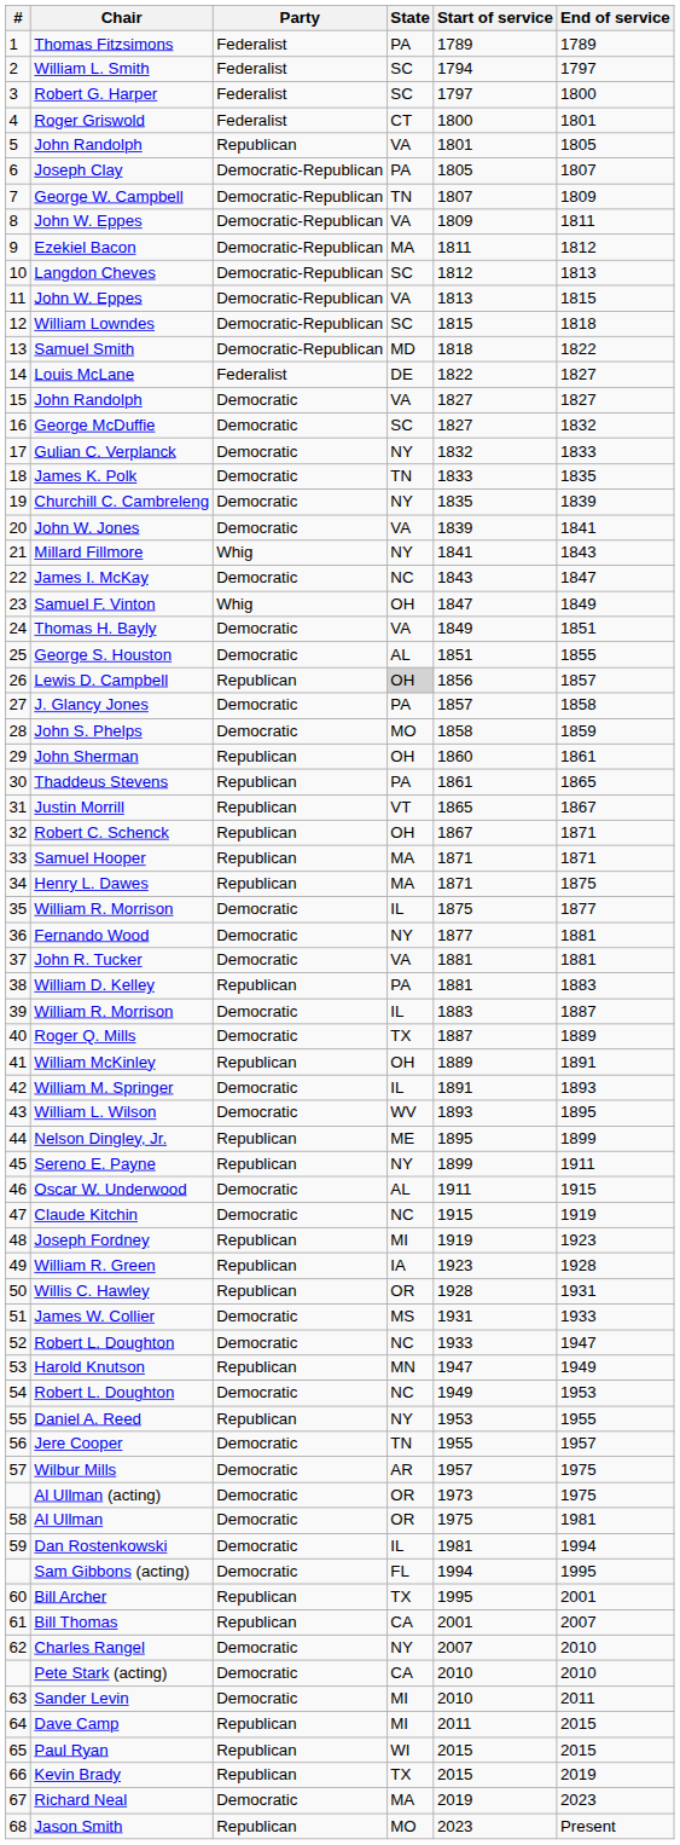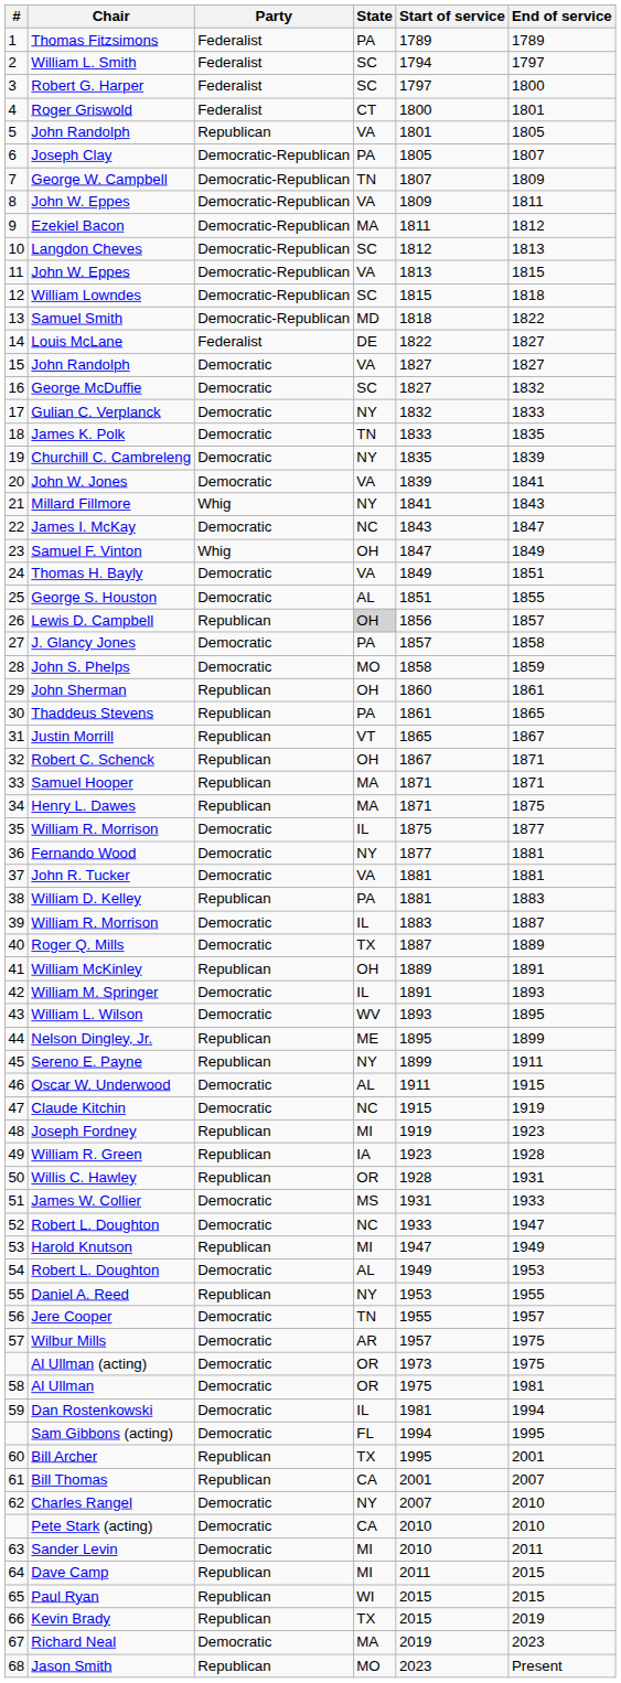 <table class="wikitable sortable">
 <tr>
 <th>#</th>
 <th>Chair</th>
 <th>Party</th>
 <th>State</th>
 <th>Start of service</th>
 <th>End of service</th>
 </tr>
 <tr>
 <td>1</td>
 <td><a href='#'>Thomas Fitzsimons</a></td>
 <td>Federalist</td>
 <td>PA</td>
 <td>1789</td>
 <td>1789</td>
 </tr>
 <tr>
 <td>2</td>
 <td><a href='#'>William L. Smith</a></td>
 <td>Federalist</td>
 <td>SC</td>
 <td>1794</td>
 <td>1797</td>
 </tr>
 <tr>
 <td>3</td>
 <td><a href='#'>Robert G. Harper</a></td>
 <td>Federalist</td>
 <td>SC</td>
 <td>1797</td>
 <td>1800</td>
 </tr>
 <tr>
 <td>4</td>
 <td><a href='#'>Roger Griswold</a></td>
 <td>Federalist</td>
 <td>CT</td>
 <td>1800</td>
 <td>1801</td>
 </tr>
 <tr>
 <td>5</td>
 <td><a href='#'>John Randolph</a></td>
 <td>Republican</td>
 <td>VA</td>
 <td>1801</td>
 <td>1805</td>
 </tr>
 <tr>
 <td>6</td>
 <td><a href='#'>Joseph Clay</a></td>
 <td>Democratic-Republican</td>
 <td>PA</td>
 <td>1805</td>
 <td>1807</td>
 </tr>
 <tr>
 <td>7</td>
 <td><a href='#'>George W. Campbell</a></td>
 <td>Democratic-Republican</td>
 <td>TN</td>
 <td>1807</td>
 <td>1809</td>
 </tr>
 <tr>
 <td>8</td>
 <td><a href='#'>John W. Eppes</a></td>
 <td>Democratic-Republican</td>
 <td>VA</td>
 <td>1809</td>
 <td>1811</td>
 </tr>
 <tr>
 <td>9</td>
 <td><a href='#'>Ezekiel Bacon</a></td>
 <td>Democratic-Republican</td>
 <td>MA</td>
 <td>1811</td>
 <td>1812</td>
 </tr>
 <tr>
 <td>10</td>
 <td><a href='#'>Langdon Cheves</a></td>
 <td>Democratic-Republican</td>
 <td>SC</td>
 <td>1812</td>
 <td>1813</td>
 </tr>
 <tr>
 <td>11</td>
 <td><a href='#'>John W. Eppes</a></td>
 <td>Democratic-Republican</td>
 <td>VA</td>
 <td>1813</td>
 <td>1815</td>
 </tr>
 <tr>
 <td>12</td>
 <td><a href='#'>William Lowndes</a></td>
 <td>Democratic-Republican</td>
 <td>SC</td>
 <td>1815</td>
 <td>1818</td>
 </tr>
 <tr>
 <td>13</td>
 <td><a href='#'>Samuel Smith</a></td>
 <td>Democratic-Republican</td>
 <td>MD</td>
 <td>1818</td>
 <td>1822</td>
 </tr>
 <tr>
 <td>14</td>
 <td><a href='#'>Louis McLane</a></td>
 <td>Federalist</td>
 <td>DE</td>
 <td>1822</td>
 <td>1827</td>
 </tr>
 <tr>
 <td>15</td>
 <td><a href='#'>John Randolph</a></td>
 <td>Democratic</td>
 <td>VA</td>
 <td>1827</td>
 <td>1827</td>
 </tr>
 <tr>
 <td>16</td>
 <td><a href='#'>George McDuffie</a></td>
 <td>Democratic</td>
 <td>SC</td>
 <td>1827</td>
 <td>1832</td>
 </tr>
 <tr>
 <td>17</td>
 <td><a href='#'>Gulian C. Verplanck</a></td>
 <td>Democratic</td>
 <td>NY</td>
 <td>1832</td>
 <td>1833</td>
 </tr>
 <tr>
 <td>18</td>
 <td><a href='#'>James K. Polk</a></td>
 <td>Democratic</td>
 <td>TN</td>
 <td>1833</td>
 <td>1835</td>
 </tr>
 <tr>
 <td>19</td>
 <td><a href='#'>Churchill C. Cambreleng</a></td>
 <td>Democratic</td>
 <td>NY</td>
 <td>1835</td>
 <td>1839</td>
 </tr>
 <tr>
 <td>20</td>
 <td><a href='#'>John W. Jones</a></td>
 <td>Democratic</td>
 <td>VA</td>
 <td>1839</td>
 <td>1841</td>
 </tr>
 <tr>
 <td>21</td>
 <td><a href='#'>Millard Fillmore</a></td>
 <td>Whig</td>
 <td>NY</td>
 <td>1841</td>
 <td>1843</td>
 </tr>
 <tr>
 <td>22</td>
 <td><a href='#'>James I. McKay</a></td>
 <td>Democratic</td>
 <td>NC</td>
 <td>1843</td>
 <td>1847</td>
 </tr>
 <tr>
 <td>23</td>
 <td><a href='#'>Samuel F. Vinton</a></td>
 <td>Whig</td>
 <td>OH</td>
 <td>1847</td>
 <td>1849</td>
 </tr>
 <tr>
 <td>24</td>
 <td><a href='#'>Thomas H. Bayly</a></td>
 <td>Democratic</td>
 <td>VA</td>
 <td>1849</td>
 <td>1851</td>
 </tr>
 <tr>
 <td>25</td>
 <td><a href='#'>George S. Houston</a></td>
 <td>Democratic</td>
 <td>AL</td>
 <td>1851</td>
 <td>1855</td>
 </tr>
 <tr>
 <td>26</td>
 <td><a href='#'>Lewis D. Campbell</a></td>
 <td>Republican</td>
 <td style="background: lightgrey;">OH</td>
 <td>1856</td>
 <td>1857</td>
 </tr>
 <tr>
 <td>27</td>
 <td><a href='#'>J. Glancy Jones</a></td>
 <td>Democratic</td>
 <td>PA</td>
 <td>1857</td>
 <td>1858</td>
 </tr>
 <tr>
 <td>28</td>
 <td><a href='#'>John S. Phelps</a></td>
 <td>Democratic</td>
 <td>MO</td>
 <td>1858</td>
 <td>1859</td>
 </tr>
 <tr>
 <td>29</td>
 <td><a href='#'>John Sherman</a></td>
 <td>Republican</td>
 <td>OH</td>
 <td>1860</td>
 <td>1861</td>
 </tr>
 <tr>
 <td>30</td>
 <td><a href='#'>Thaddeus Stevens</a></td>
 <td>Republican</td>
 <td>PA</td>
 <td>1861</td>
 <td>1865</td>
 </tr>
 <tr>
 <td>31</td>
 <td><a href='#'>Justin Morrill</a></td>
 <td>Republican</td>
 <td>VT</td>
 <td>1865</td>
 <td>1867</td>
 </tr>
 <tr>
 <td>32</td>
 <td><a href='#'>Robert C. Schenck</a></td>
 <td>Republican</td>
 <td>OH</td>
 <td>1867</td>
 <td>1871</td>
 </tr>
 <tr>
 <td>33</td>
 <td><a href='#'>Samuel Hooper</a></td>
 <td>Republican</td>
 <td>MA</td>
 <td>1871</td>
 <td>1871</td>
 </tr>
 <tr>
 <td>34</td>
 <td><a href='#'>Henry L. Dawes</a></td>
 <td>Republican</td>
 <td>MA</td>
 <td>1871</td>
 <td>1875</td>
 </tr>
 <tr>
 <td>35</td>
 <td><a href='#'>William R. Morrison</a></td>
 <td>Democratic</td>
 <td>IL</td>
 <td>1875</td>
 <td>1877</td>
 </tr>
 <tr>
 <td>36</td>
 <td><a href='#'>Fernando Wood</a></td>
 <td>Democratic</td>
 <td>NY</td>
 <td>1877</td>
 <td>1881</td>
 </tr>
 <tr>
 <td>37</td>
 <td><a href='#'>John R. Tucker</a></td>
 <td>Democratic</td>
 <td>VA</td>
 <td>1881</td>
 <td>1881</td>
 </tr>
 <tr>
 <td>38</td>
 <td><a href='#'>William D. Kelley</a></td>
 <td>Republican</td>
 <td>PA</td>
 <td>1881</td>
 <td>1883</td>
 </tr>
 <tr>
 <td>39</td>
 <td><a href='#'>William R. Morrison</a></td>
 <td>Democratic</td>
 <td>IL</td>
 <td>1883</td>
 <td>1887</td>
 </tr>
 <tr>
 <td>40</td>
 <td><a href='#'>Roger Q. Mills</a></td>
 <td>Democratic</td>
 <td>TX</td>
 <td>1887</td>
 <td>1889</td>
 </tr>
 <tr>
 <td>41</td>
 <td><a href='#'>William McKinley</a></td>
 <td>Republican</td>
 <td>OH</td>
 <td>1889</td>
 <td>1891</td>
 </tr>
 <tr>
 <td>42</td>
 <td><a href='#'>William M. Springer</a></td>
 <td>Democratic</td>
 <td>IL</td>
 <td>1891</td>
 <td>1893</td>
 </tr>
 <tr>
 <td>43</td>
 <td><a href='#'>William L. Wilson</a></td>
 <td>Democratic</td>
 <td>WV</td>
 <td>1893</td>
 <td>1895</td>
 </tr>
 <tr>
 <td>44</td>
 <td><a href='#'>Nelson Dingley, Jr.</a></td>
 <td>Republican</td>
 <td>ME</td>
 <td>1895</td>
 <td>1899</td>
 </tr>
 <tr>
 <td>45</td>
 <td><a href='#'>Sereno E. Payne</a></td>
 <td>Republican</td>
 <td>NY</td>
 <td>1899</td>
 <td>1911</td>
 </tr>
 <tr>
 <td>46</td>
 <td><a href='#'>Oscar W. Underwood</a></td>
 <td>Democratic</td>
 <td>AL</td>
 <td>1911</td>
 <td>1915</td>
 </tr>
 <tr>
 <td>47</td>
 <td><a href='#'>Claude Kitchin</a></td>
 <td>Democratic</td>
 <td>NC</td>
 <td>1915</td>
 <td>1919</td>
 </tr>
 <tr>
 <td>48</td>
 <td><a href='#'>Joseph Fordney</a></td>
 <td>Republican</td>
 <td>MI</td>
 <td>1919</td>
 <td>1923</td>
 </tr>
 <tr>
 <td>49</td>
 <td><a href='#'>William R. Green</a></td>
 <td>Republican</td>
 <td>IA</td>
 <td>1923</td>
 <td>1928</td>
 </tr>
 <tr>
 <td>50</td>
 <td><a href='#'>Willis C. Hawley</a></td>
 <td>Republican</td>
 <td>OR</td>
 <td>1928</td>
 <td>1931</td>
 </tr>
 <tr>
 <td>51</td>
 <td><a href='#'>James W. Collier</a></td>
 <td>Democratic</td>
 <td>MS</td>
 <td>1931</td>
 <td>1933</td>
 </tr>
 <tr>
 <td>52</td>
 <td><a href='#'>Robert L. Doughton</a></td>
 <td>Democratic</td>
 <td>NC</td>
 <td>1933</td>
 <td>1947</td>
 </tr>
 <tr>
 <td>53</td>
 <td><a href='#'>Harold Knutson</a></td>
 <td>Republican</td>
-<td>MN</td>
+<td>MI</td>
 <td>1947</td>
 <td>1949</td>
 </tr>
 <tr>
 <td>54</td>
 <td><a href='#'>Robert L. Doughton</a></td>
 <td>Democratic</td>
-<td>NC</td>
+<td>AL</td>
 <td>1949</td>
 <td>1953</td>
 </tr>
 <tr>
 <td>55</td>
 <td><a href='#'>Daniel A. Reed</a></td>
 <td>Republican</td>
 <td>NY</td>
 <td>1953</td>
 <td>1955</td>
 </tr>
 <tr>
 <td>56</td>
 <td><a href='#'>Jere Cooper</a></td>
 <td>Democratic</td>
 <td>TN</td>
 <td>1955</td>
 <td>1957</td>
 </tr>
 <tr>
 <td>57</td>
 <td><a href='#'>Wilbur Mills</a></td>
 <td>Democratic</td>
 <td>AR</td>
 <td>1957</td>
 <td>1975</td>
 </tr>
 <tr>
 <td></td>
 <td><a href='#'>Al Ullman</a> (acting)</td>
 <td>Democratic</td>
 <td>OR</td>
 <td>1973</td>
 <td>1975</td>
 </tr>
 <tr>
 <td>58</td>
 <td><a href='#'>Al Ullman</a></td>
 <td>Democratic</td>
 <td>OR</td>
 <td>1975</td>
 <td>1981</td>
 </tr>
 <tr>
 <td>59</td>
 <td><a href='#'>Dan Rostenkowski</a></td>
 <td>Democratic</td>
 <td>IL</td>
 <td>1981</td>
 <td>1994</td>
 </tr>
 <tr>
 <td></td>
 <td><a href='#'>Sam Gibbons</a> (acting)</td>
 <td>Democratic</td>
 <td>FL</td>
 <td>1994</td>
 <td>1995</td>
 </tr>
 <tr>
 <td>60</td>
 <td><a href='#'>Bill Archer</a></td>
 <td>Republican</td>
 <td>TX</td>
 <td>1995</td>
 <td>2001</td>
 </tr>
 <tr>
 <td>61</td>
 <td><a href='#'>Bill Thomas</a></td>
 <td>Republican</td>
 <td>CA</td>
 <td>2001</td>
 <td>2007</td>
 </tr>
 <tr>
 <td>62</td>
 <td><a href='#'>Charles Rangel</a></td>
 <td>Democratic</td>
 <td>NY</td>
 <td>2007</td>
 <td>2010</td>
 </tr>
 <tr>
 <td></td>
 <td><a href='#'>Pete Stark</a> (acting)</td>
 <td>Democratic</td>
 <td>CA</td>
 <td>2010</td>
 <td>2010</td>
 </tr>
 <tr>
 <td>63</td>
 <td><a href='#'>Sander Levin</a></td>
 <td>Democratic</td>
 <td>MI</td>
 <td>2010</td>
 <td>2011</td>
 </tr>
 <tr>
 <td>64</td>
 <td><a href='#'>Dave Camp</a></td>
 <td>Republican</td>
 <td>MI</td>
 <td>2011</td>
 <td>2015</td>
 </tr>
 <tr>
 <td>65</td>
 <td><a href='#'>Paul Ryan</a></td>
 <td>Republican</td>
 <td>WI</td>
 <td>2015</td>
 <td>2015</td>
 </tr>
 <tr>
 <td>66</td>
 <td><a href='#'>Kevin Brady</a></td>
 <td>Republican</td>
 <td>TX</td>
 <td>2015</td>
 <td>2019</td>
 </tr>
 <tr>
 <td>67</td>
 <td><a href='#'>Richard Neal</a></td>
 <td>Democratic</td>
 <td>MA</td>
 <td>2019</td>
 <td>2023</td>
 </tr>
 <tr>
 <td>68</td>
 <td><a href='#'>Jason Smith</a></td>
 <td>Republican</td>
 <td>MO</td>
 <td>2023</td>
 <td>Present</td>
 </tr>
 </table>
